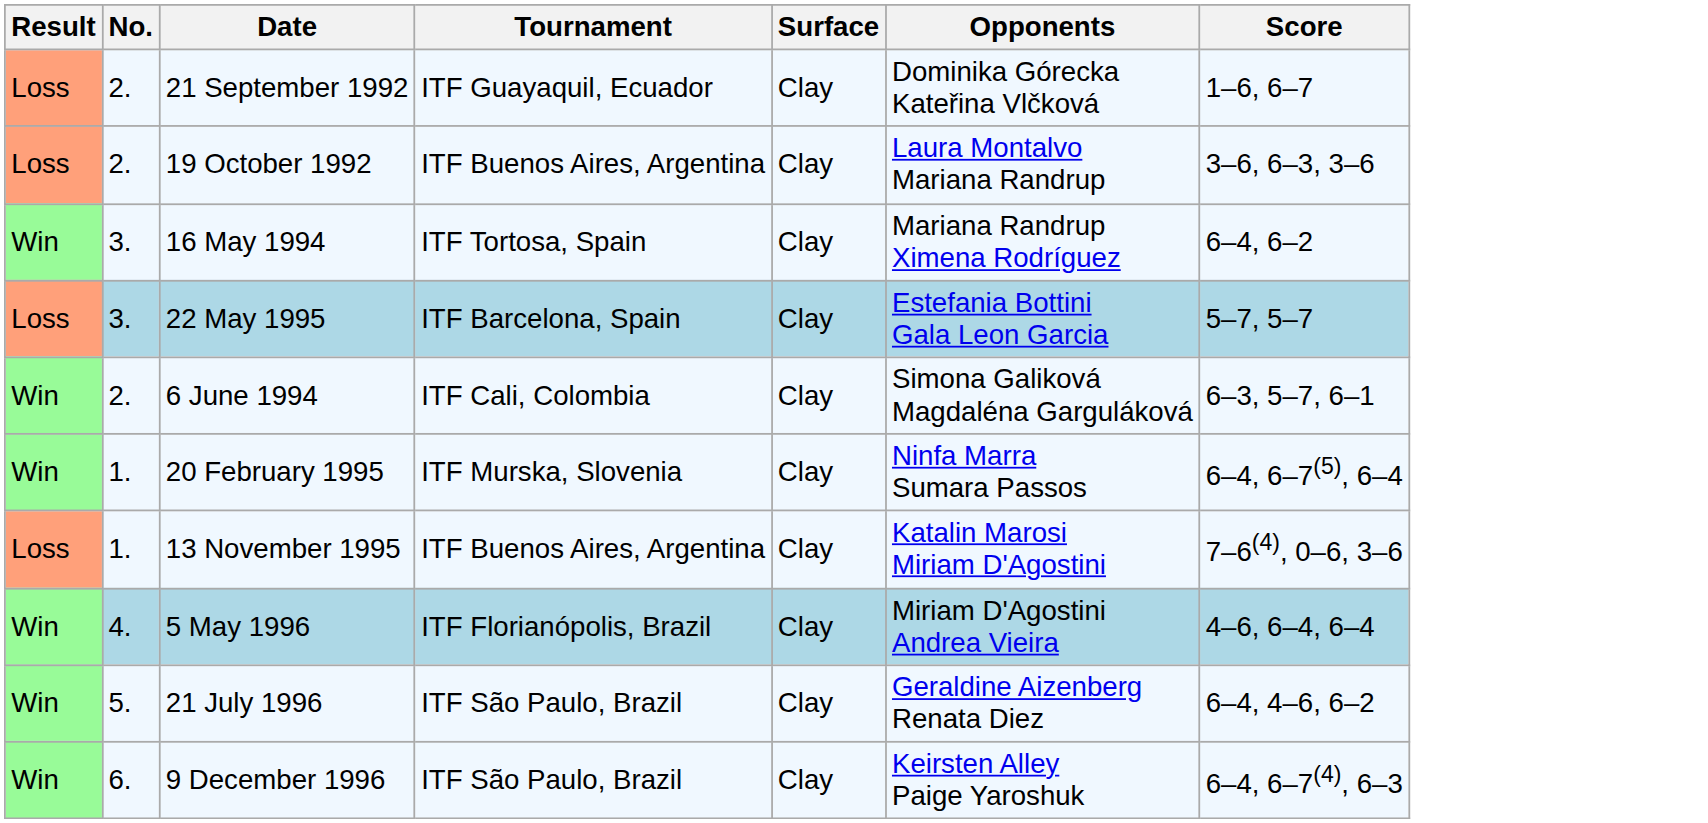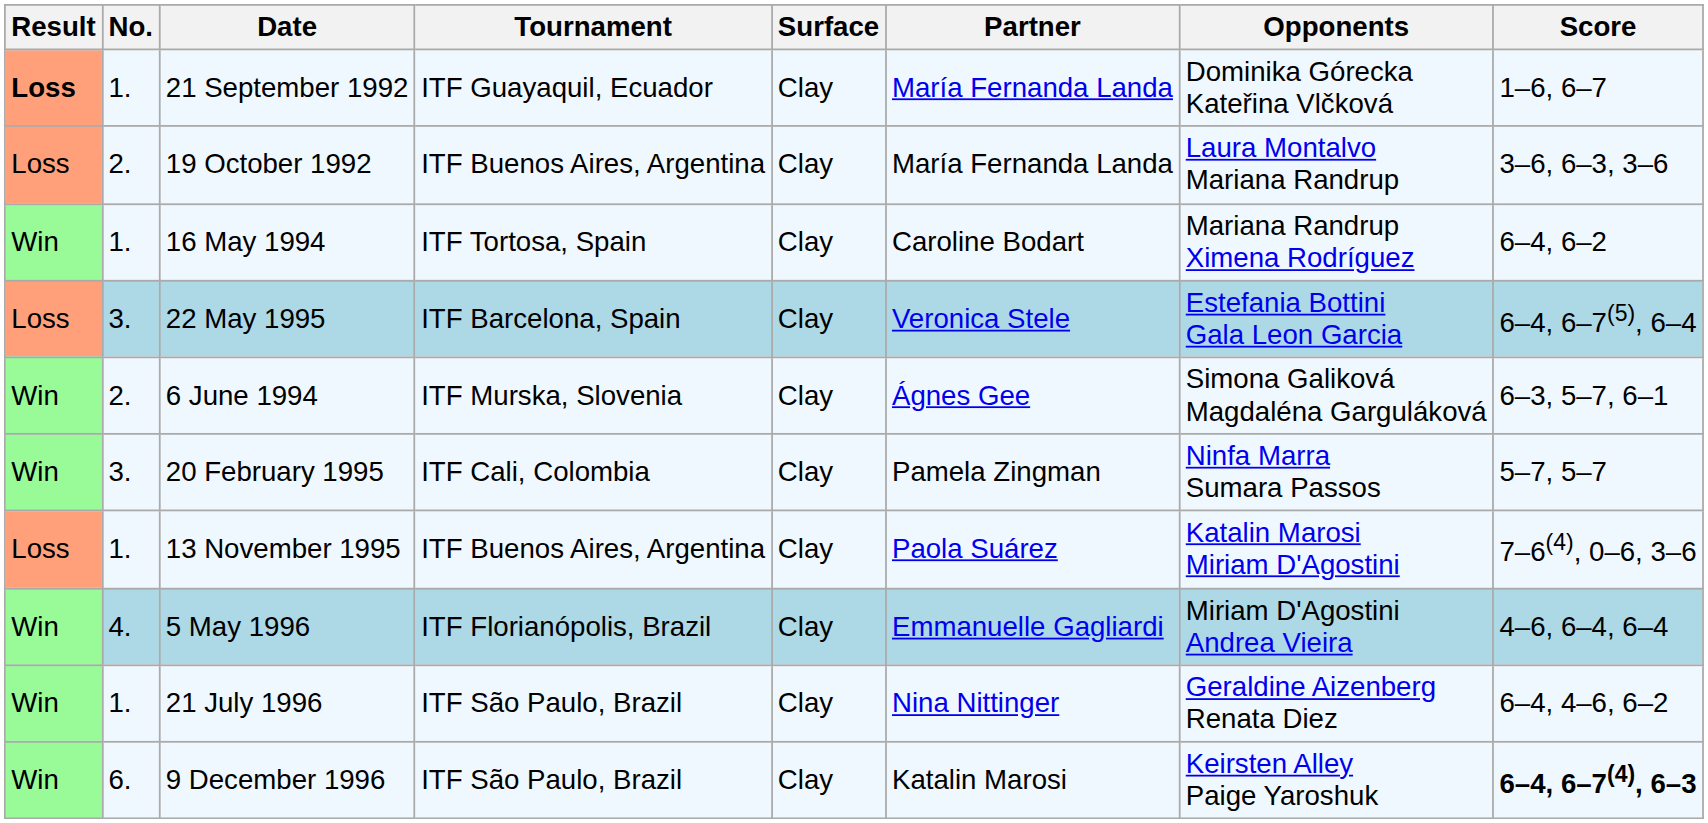 <table class="sortable wikitable" style=font-size:97%>
 <tr>
 <th>Result</th>
 <th>No.</th>
 <th>Date</th>
 <th>Tournament</th>
 <th>Surface</th>
+<th>Partner</th>
 <th>Opponents</th>
 <th>Score</th>
 </tr>
 <tr style="background:#f0f8ff;">
-<td style="background:#ffa07a;">Loss</td>
-<td>2.</td>
+<td style="background:#ffa07a;"><strong>Loss</strong></td>
+<td>1.</td>
 <td>21 September 1992</td>
 <td>ITF Guayaquil, Ecuador</td>
 <td>Clay</td>
+<td> <a href='#'>María Fernanda Landa</a></td>
 <td> Dominika Górecka <br>  Kateřina Vlčková</td>
 <td>1–6, 6–7</td>
 </tr>
 <tr style="background:#f0f8ff;">
 <td style="background:#ffa07a;">Loss</td>
 <td>2.</td>
 <td>19 October 1992</td>
 <td>ITF Buenos Aires, Argentina</td>
 <td>Clay</td>
+<td> María Fernanda Landa</td>
 <td> <a href='#'>Laura Montalvo</a> <br>  Mariana Randrup</td>
 <td>3–6, 6–3, 3–6</td>
 </tr>
 <tr style="background:#f0f8ff;">
 <td style="background:#98fb98;">Win</td>
-<td>3.</td>
+<td>1.</td>
 <td>16 May 1994</td>
 <td>ITF Tortosa, Spain</td>
 <td>Clay</td>
+<td> Caroline Bodart</td>
 <td> Mariana Randrup <br>  <a href='#'>Ximena Rodríguez</a></td>
 <td>6–4, 6–2</td>
 </tr>
 <tr style="background:lightblue;">
 <td style="background:#ffa07a;">Loss</td>
 <td>3.</td>
 <td>22 May 1995</td>
 <td>ITF Barcelona, Spain</td>
 <td>Clay</td>
+<td> <a href='#'>Veronica Stele</a></td>
 <td> <a href='#'>Estefania Bottini</a> <br>  <a href='#'>Gala Leon Garcia</a></td>
-<td>5–7, 5–7</td>
+<td>6–4, 6–7<sup>(5)</sup>, 6–4</td>
 </tr>
 <tr style="background:#f0f8ff;">
 <td style="background:#98fb98;">Win</td>
 <td>2.</td>
 <td>6 June 1994</td>
-<td>ITF Cali, Colombia</td>
+<td>ITF Murska, Slovenia</td>
 <td>Clay</td>
+<td> <a href='#'>Ágnes Gee</a></td>
 <td> Simona Galiková <br>  Magdaléna Garguláková</td>
 <td>6–3, 5–7, 6–1</td>
 </tr>
 <tr style="background:#f0f8ff;">
 <td style="background:#98fb98;">Win</td>
-<td>1.</td>
+<td>3.</td>
 <td>20 February 1995</td>
-<td>ITF Murska, Slovenia</td>
+<td>ITF Cali, Colombia</td>
 <td>Clay</td>
+<td> Pamela Zingman</td>
 <td> <a href='#'>Ninfa Marra</a> <br>  Sumara Passos</td>
-<td>6–4, 6–7<sup>(5)</sup>, 6–4</td>
+<td>5–7, 5–7</td>
 </tr>
 <tr style="background:#f0f8ff;">
 <td style="background:#ffa07a;">Loss</td>
 <td>1.</td>
 <td>13 November 1995</td>
 <td>ITF Buenos Aires, Argentina</td>
 <td>Clay</td>
+<td> <a href='#'>Paola Suárez</a></td>
 <td> <a href='#'>Katalin Marosi</a> <br>  <a href='#'>Miriam D'Agostini</a></td>
 <td>7–6<sup>(4)</sup>, 0–6, 3–6</td>
 </tr>
 <tr style="background:lightblue;">
 <td style="background:#98fb98;">Win</td>
 <td>4.</td>
 <td>5 May 1996</td>
 <td>ITF Florianópolis, Brazil</td>
 <td>Clay</td>
+<td> <a href='#'>Emmanuelle Gagliardi</a></td>
 <td> Miriam D'Agostini <br>  <a href='#'>Andrea Vieira</a></td>
 <td>4–6, 6–4, 6–4</td>
 </tr>
 <tr style="background:#f0f8ff;">
 <td style="background:#98fb98;">Win</td>
-<td>5.</td>
+<td>1.</td>
 <td>21 July 1996</td>
 <td>ITF São Paulo, Brazil</td>
 <td>Clay</td>
+<td> <a href='#'>Nina Nittinger</a></td>
 <td> <a href='#'>Geraldine Aizenberg</a> <br>  Renata Diez</td>
 <td>6–4, 4–6, 6–2</td>
 </tr>
 <tr style="background:#f0f8ff;">
 <td style="background:#98fb98;">Win</td>
 <td>6.</td>
 <td>9 December 1996</td>
 <td>ITF São Paulo, Brazil</td>
 <td>Clay</td>
+<td> Katalin Marosi</td>
 <td> <a href='#'>Keirsten Alley</a> <br>  Paige Yaroshuk</td>
-<td>6–4, 6–7<sup>(4)</sup>, 6–3</td>
+<td><strong>6–4, 6–7<sup>(4)</sup>, 6–3</strong></td>
 </tr>
 </table>
